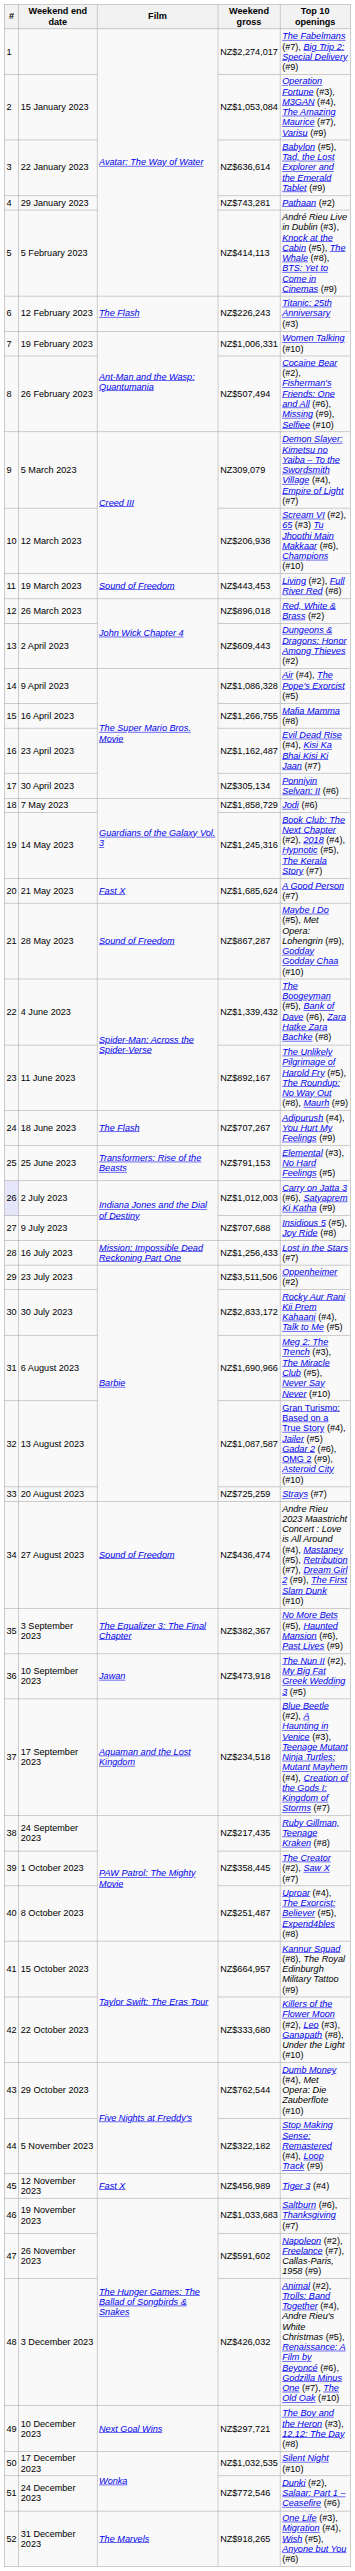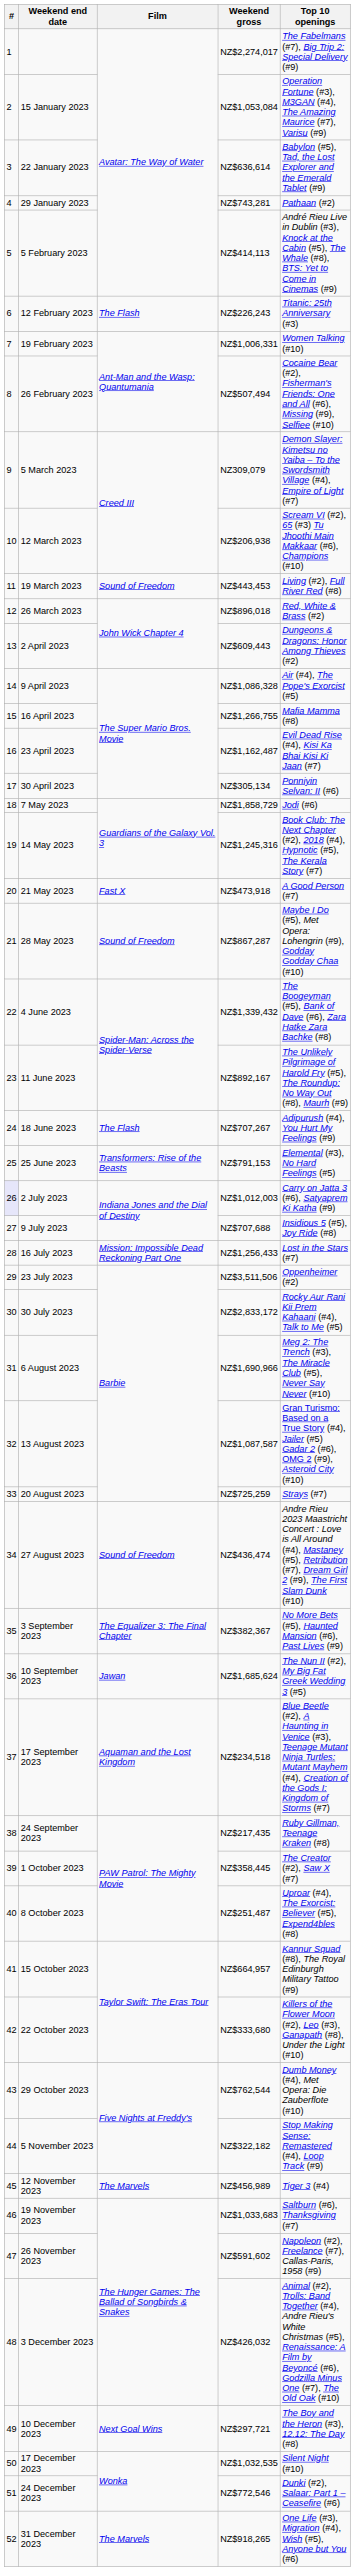 <table class="wikitable sortable">
 <tr>
 <th abbr="Week">#</th>
 <th abbr="Date" style="width:130px">Weekend end date</th>
 <th style="width:35%;">Film</th>
 <th abbr="Gross">Weekend<br>gross</th>
 <th>Top 10 openings</th>
 </tr>
 <tr>
 <td>1</td>
 <td></td>
 <td rowspan="5"><em><a href='#'>Avatar: The Way of Water</a></em></td>
 <td>NZ$2,274,017</td>
 <td><em><a href='#'>The Fabelmans</a></em> (#7), <em><a href='#'>Big Trip 2: Special Delivery</a></em> (#9)</td>
 </tr>
 <tr>
 <td>2</td>
 <td>15 January 2023</td>
 <td>NZ$1,053,084</td>
 <td><em><a href='#'>Operation Fortune</a></em> (#3), <em><a href='#'>M3GAN</a></em> (#4), <em><a href='#'>The Amazing Maurice</a></em> (#7), <em><a href='#'>Varisu</a></em> (#9)</td>
 </tr>
 <tr>
 <td>3</td>
 <td>22 January 2023</td>
 <td>NZ$636,614</td>
 <td><em><a href='#'>Babylon</a></em> (#5), <em><a href='#'>Tad, the Lost Explorer and the Emerald Tablet</a></em> (#9)</td>
 </tr>
 <tr>
 <td>4</td>
 <td>29 January 2023</td>
 <td>NZ$743,281</td>
 <td><em><a href='#'>Pathaan</a></em> (#2)</td>
 </tr>
 <tr>
 <td>5</td>
 <td>5 February 2023</td>
 <td>NZ$414,113</td>
 <td><em>André Rieu Live in Dublin</em> (#3), <em><a href='#'>Knock at the Cabin</a></em> (#5), <em><a href='#'>The Whale</a></em> (#8), <em><a href='#'>BTS: Yet to Come in Cinemas</a></em> (#9)</td>
 </tr>
 <tr>
 <td>6</td>
 <td>12 February 2023</td>
 <td><em><a href='#'>The Flash</a></em></td>
 <td>NZ$226,243</td>
 <td><em><a href='#'>Titanic: 25th Anniversary</a></em> (#3)</td>
 </tr>
 <tr>
 <td>7</td>
 <td>19 February 2023</td>
 <td rowspan="2"><em><a href='#'>Ant-Man and the Wasp: Quantumania</a></em></td>
 <td>NZ$1,006,331</td>
 <td><em><a href='#'>Women Talking</a></em> (#10)</td>
 </tr>
 <tr>
 <td>8</td>
 <td>26 February 2023</td>
 <td>NZ$507,494</td>
 <td><em><a href='#'>Cocaine Bear</a></em> (#2), <em><a href='#'>Fisherman's Friends: One and All</a></em> (#6), <em><a href='#'>Missing</a></em> (#9), <em><a href='#'>Selfiee</a></em> (#10)</td>
 </tr>
 <tr>
 <td>9</td>
 <td>5 March 2023</td>
 <td rowspan="2"><em><a href='#'>Creed III</a></em></td>
 <td>NZ309,079</td>
 <td><em><a href='#'>Demon Slayer: Kimetsu no Yaiba – To the Swordsmith Village</a></em> (#4), <em><a href='#'>Empire of Light</a></em> (#7)</td>
 </tr>
 <tr>
 <td>10</td>
 <td>12 March 2023</td>
 <td>NZ$206,938</td>
 <td><em><a href='#'>Scream VI</a></em> (#2), <em><a href='#'>65</a></em> (#3) <em><a href='#'>Tu Jhoothi Main Makkaar</a></em> (#6), <em><a href='#'>Champions</a></em> (#10)</td>
 </tr>
 <tr>
 <td>11</td>
 <td>19 March 2023</td>
 <td><em><a href='#'>Sound of Freedom</a></em></td>
 <td>NZ$443,453</td>
 <td><em><a href='#'>Living</a></em> (#2), <em><a href='#'>Full River Red</a></em> (#8)</td>
 </tr>
 <tr>
 <td>12</td>
 <td>26 March 2023</td>
 <td rowspan="2"><em><a href='#'>John Wick Chapter 4</a></em></td>
 <td>NZ$896,018</td>
 <td><em><a href='#'>Red, White & Brass</a></em> (#2)</td>
 </tr>
 <tr>
 <td>13</td>
 <td>2 April 2023</td>
 <td>NZ$609,443</td>
 <td><em><a href='#'>Dungeons & Dragons: Honor Among Thieves</a></em> (#2)</td>
 </tr>
 <tr>
 <td>14</td>
 <td>9 April 2023</td>
 <td rowspan="4"><em><a href='#'>The Super Mario Bros. Movie</a></em></td>
 <td>NZ$1,086,328</td>
 <td><em><a href='#'>Air</a></em> (#4), <em><a href='#'>The Pope's Exorcist</a></em> (#5)</td>
 </tr>
 <tr>
 <td>15</td>
 <td>16 April 2023</td>
 <td>NZ$1,266,755</td>
 <td><em><a href='#'>Mafia Mamma</a></em> (#8)</td>
 </tr>
 <tr>
 <td>16</td>
 <td>23 April 2023</td>
 <td>NZ$1,162,487</td>
 <td><em><a href='#'>Evil Dead Rise</a></em> (#4), <em><a href='#'>Kisi Ka Bhai Kisi Ki Jaan</a></em> (#7)</td>
 </tr>
 <tr>
 <td>17</td>
 <td>30 April 2023</td>
 <td>NZ$305,134</td>
 <td><em><a href='#'>Ponniyin Selvan: II</a></em> (#6)</td>
 </tr>
 <tr>
 <td>18</td>
 <td>7 May 2023</td>
 <td rowspan="2"><em><a href='#'>Guardians of the Galaxy Vol. 3</a></em></td>
 <td>NZ$1,858,729</td>
 <td><em><a href='#'>Jodi</a></em> (#6)</td>
 </tr>
 <tr>
 <td>19</td>
 <td>14 May 2023</td>
 <td>NZ$1,245,316</td>
 <td><em><a href='#'>Book Club: The Next Chapter</a></em> (#2), <em><a href='#'>2018</a></em> (#4), <em><a href='#'>Hypnotic</a></em> (#5), <em><a href='#'>The Kerala Story</a></em> (#7)</td>
 </tr>
 <tr>
 <td>20</td>
 <td>21 May 2023</td>
 <td><em><a href='#'>Fast X</a></em></td>
-<td>NZ$1,685,624</td>
+<td>NZ$473,918</td>
 <td><em><a href='#'>A Good Person</a></em> (#7)</td>
 </tr>
 <tr>
 <td>21</td>
 <td>28 May 2023</td>
 <td><em><a href='#'>Sound of Freedom</a></em></td>
 <td>NZ$867,287</td>
 <td><em><a href='#'>Maybe I Do</a></em> (#5), <em>Met Opera: Lohengrin</em> (#9), <em><a href='#'>Godday Godday Chaa</a></em> (#10)</td>
 </tr>
 <tr>
 <td>22</td>
 <td>4 June 2023</td>
 <td rowspan="2"><em><a href='#'>Spider-Man: Across the Spider-Verse</a></em></td>
 <td>NZ$1,339,432</td>
 <td><em><a href='#'>The Boogeyman</a></em> (#5), <em><a href='#'>Bank of Dave</a></em> (#6), <em><a href='#'>Zara Hatke Zara Bachke</a></em> (#8)</td>
 </tr>
 <tr>
 <td>23</td>
 <td>11 June 2023</td>
 <td>NZ$892,167</td>
 <td><em><a href='#'>The Unlikely Pilgrimage of Harold Fry</a></em> (#5), <em><a href='#'>The Roundup: No Way Out</a></em> (#8), <em><a href='#'>Maurh</a></em> (#9)</td>
 </tr>
 <tr>
 <td>24</td>
 <td>18 June 2023</td>
 <td><em><a href='#'>The Flash</a></em></td>
 <td>NZ$707,267</td>
 <td><em><a href='#'>Adipurush</a></em> (#4), <a href='#'><em>You Hurt My Feelings</em></a> (#9)</td>
 </tr>
 <tr>
 <td>25</td>
 <td>25 June 2023</td>
 <td><em><a href='#'>Transformers: Rise of the Beasts</a></em></td>
 <td>NZ$791,153</td>
 <td><a href='#'><em>Elemental</em></a> (#3), <em><a href='#'>No Hard Feelings</a></em> (#5)</td>
 </tr>
 <tr>
 <td style="background: lavender;">26</td>
 <td>2 July 2023</td>
 <td rowspan="2"><em><a href='#'>Indiana Jones and the Dial of Destiny</a></em></td>
 <td>NZ$1,012,003</td>
 <td><em><a href='#'>Carry on Jatta 3</a></em> (#6), <em><a href='#'>Satyaprem Ki Katha</a></em> (#9)</td>
 </tr>
 <tr>
 <td>27</td>
 <td>9 July 2023</td>
 <td>NZ$707,688</td>
 <td><em><a href='#'>Insidious 5</a></em> (#5), <a href='#'><em>Joy Ride</em></a> (#8)</td>
 </tr>
 <tr>
 <td>28</td>
 <td>16 July 2023</td>
 <td><em><a href='#'>Mission: Impossible Dead Reckoning Part One</a></em></td>
 <td>NZ$1,256,433</td>
 <td><a href='#'><em>Lost in the Stars</em></a> (#7)</td>
 </tr>
 <tr>
 <td>29</td>
 <td>23 July 2023</td>
 <td rowspan="5"><em><a href='#'>Barbie</a></em></td>
 <td>NZ$3,511,506</td>
 <td><em><a href='#'>Oppenheimer</a></em> (#2)</td>
 </tr>
 <tr>
 <td>30</td>
 <td>30 July 2023</td>
 <td>NZ$2,833,172</td>
 <td><em><a href='#'>Rocky Aur Rani Kii Prem Kahaani</a></em> (#4), <a href='#'><em>Talk to Me</em></a> (#5)</td>
 </tr>
 <tr>
 <td>31</td>
 <td>6 August 2023</td>
 <td>NZ$1,690,966</td>
 <td><em><a href='#'>Meg 2: The Trench</a></em> (#3), <em><a href='#'>The Miracle Club</a></em> (#5), <em><a href='#'>Never Say Never</a></em> (#10)</td>
 </tr>
 <tr>
 <td>32</td>
 <td>13 August 2023</td>
 <td>NZ$1,087,587</td>
 <td><em><a href='#'></em>Gran Turismo: Based on a True Story<em></a></em> (#4), <em><a href='#'>Jailer</a></em> (#5) <em><a href='#'>Gadar 2</a></em> (#6), <a href='#'>OMG 2</a> (#9), <em><a href='#'>Asteroid City</a></em> (#10)</td>
 </tr>
 <tr>
 <td>33</td>
 <td>20 August 2023</td>
 <td>NZ$725,259</td>
 <td><em><a href='#'>Strays</a></em> (#7)</td>
 </tr>
 <tr>
 <td>34</td>
 <td>27 August 2023</td>
 <td><em><a href='#'>Sound of Freedom</a></em></td>
 <td>NZ$436,474</td>
 <td><em>Andre Rieu 2023 Maastricht Concert : Love is All Around</em> (#4), <em><a href='#'>Mastaney</a></em> (#5), <a href='#'><em>Retribution</em></a> (#7), <em><a href='#'>Dream Girl 2</a></em> (#9), <em><a href='#'>The First Slam Dunk</a></em> (#10)</td>
 </tr>
 <tr>
 <td>35</td>
 <td>3 September 2023</td>
 <td><em><a href='#'>The Equalizer 3: The Final Chapter</a></em></td>
 <td>NZ$382,367</td>
 <td><em><a href='#'>No More Bets</a></em> (#5), <a href='#'><em>Haunted Mansion</em></a> (#6), <a href='#'><em>Past Lives</em></a> (#9)</td>
 </tr>
 <tr>
 <td>36</td>
 <td>10 September 2023</td>
 <td><em><a href='#'>Jawan</a></em></td>
-<td>NZ$473,918</td>
+<td>NZ$1,685,624</td>
 <td><em><a href='#'>The Nun II</a></em> (#2), <em><a href='#'>My Big Fat Greek Wedding 3</a></em> (#5)</td>
 </tr>
 <tr>
 <td>37</td>
 <td>17 September 2023</td>
 <td><em><a href='#'>Aquaman and the Lost Kingdom</a></em></td>
 <td>NZ$234,518</td>
 <td><a href='#'><em>Blue Beetle</em></a> (#2), <em><a href='#'>A Haunting in Venice</a></em> (#3), <em><a href='#'>Teenage Mutant Ninja Turtles: Mutant Mayhem</a></em> (#4), <em><a href='#'>Creation of the Gods I: Kingdom of Storms</a></em> (#7)</td>
 </tr>
 <tr>
 <td>38</td>
 <td>24 September 2023</td>
 <td rowspan="3"><em><a href='#'>PAW Patrol: The Mighty Movie</a></em></td>
 <td>NZ$217,435</td>
 <td><em><a href='#'>Ruby Gillman, Teenage Kraken</a></em> (#8)</td>
 </tr>
 <tr>
 <td>39</td>
 <td>1 October 2023</td>
 <td>NZ$358,445</td>
 <td><a href='#'><em>The Creator</em></a> (#2), <em><a href='#'>Saw X</a></em> (#7)</td>
 </tr>
 <tr>
 <td>40</td>
 <td>8 October 2023</td>
 <td>NZ$251,487</td>
 <td><em><a href='#'>Uproar</a></em> (#4), <em><a href='#'>The Exorcist: Believer</a></em> (#5), <em><a href='#'>Expend4bles</a></em> (#8)</td>
 </tr>
 <tr>
 <td>41</td>
 <td>15 October 2023</td>
 <td rowspan="2"><em><a href='#'>Taylor Swift: The Eras Tour</a></em></td>
 <td>NZ$664,957</td>
 <td><em><a href='#'>Kannur Squad</a></em> (#8), <em>The Royal Edinburgh Military Tattoo</em> (#9)</td>
 </tr>
 <tr>
 <td>42</td>
 <td>22 October 2023</td>
 <td>NZ$333,680</td>
 <td><a href='#'><em>Killers of the Flower Moon</em></a> (#2), <a href='#'><em>Leo</em></a> (#3), <em><a href='#'>Ganapath</a></em> (#8), <em>Under the Light</em> (#10)</td>
 </tr>
 <tr>
 <td>43</td>
 <td>29 October 2023</td>
 <td rowspan="2"><em><a href='#'>Five Nights at Freddy's</a></em></td>
 <td>NZ$762,544</td>
 <td><em><a href='#'>Dumb Money</a></em> (#4), <em>Met Opera: Die Zauberflote</em> (#10)</td>
 </tr>
 <tr>
 <td>44</td>
 <td>5 November 2023</td>
 <td>NZ$322,182</td>
 <td><a href='#'><em>Stop Making Sense: Remastered</em></a> (#4), <em><a href='#'>Loop Track</a></em> (#9)</td>
 </tr>
 <tr>
 <td>45</td>
 <td>12 November 2023</td>
-<td><em><a href='#'>Fast X</a></em></td>
+<td><em><a href='#'>The Marvels</a></em></td>
 <td>NZ$456,989</td>
 <td><em><a href='#'>Tiger 3</a></em> (#4)</td>
 </tr>
 <tr>
 <td>46</td>
 <td>19 November 2023</td>
 <td rowspan="3"><em><a href='#'>The Hunger Games: The Ballad of Songbirds & Snakes</a></em></td>
 <td>NZ$1,033,683</td>
 <td><em><a href='#'>Saltburn</a></em> (#6), <em><a href='#'>Thanksgiving</a></em> (#7)</td>
 </tr>
 <tr>
 <td>47</td>
 <td>26 November 2023</td>
 <td>NZ$591,602</td>
 <td><em><a href='#'>Napoleon</a></em> (#2), <em><a href='#'>Freelance</a></em> (#7), <em>Callas-Paris, 1958</em> (#9)</td>
 </tr>
 <tr>
 <td>48</td>
 <td>3 December 2023</td>
 <td>NZ$426,032</td>
 <td><em><a href='#'>Animal</a></em> (#2), <em><a href='#'>Trolls: Band Together</a></em> (#4), <em>Andre Rieu's White Christmas</em> (#5), <em><a href='#'>Renaissance: A Film by Beyoncé</a></em> (#6), <em><a href='#'>Godzilla Minus One</a></em> (#7), <em><a href='#'>The Old Oak</a></em> (#10)</td>
 </tr>
 <tr>
 <td>49</td>
 <td>10 December 2023</td>
 <td><em><a href='#'>Next Goal Wins</a></em></td>
 <td>NZ$297,721</td>
 <td><em><a href='#'>The Boy and the Heron</a></em> (#3), <em><a href='#'>12.12: The Day</a></em> (#8)</td>
 </tr>
 <tr>
 <td>50</td>
 <td>17 December 2023</td>
 <td rowspan="2"><em><a href='#'>Wonka</a></em></td>
 <td>NZ$1,032,535</td>
 <td><em><a href='#'>Silent Night</a></em> (#10)</td>
 </tr>
 <tr>
 <td>51</td>
 <td>24 December 2023</td>
 <td>NZ$772,546</td>
 <td><em><a href='#'>Dunki</a></em> (#2), <em><a href='#'>Salaar: Part 1 – Ceasefire</a></em> (#6)</td>
 </tr>
 <tr>
 <td>52</td>
 <td>31 December 2023</td>
 <td><em><a href='#'>The Marvels</a></em></td>
 <td>NZ$918,265</td>
 <td><em><a href='#'>One Life</a></em> (#3), <em><a href='#'>Migration</a></em> (#4), <em><a href='#'>Wish</a></em> (#5), <em><a href='#'>Anyone but You</a></em> (#6)</td>
 </tr>
 </table>
